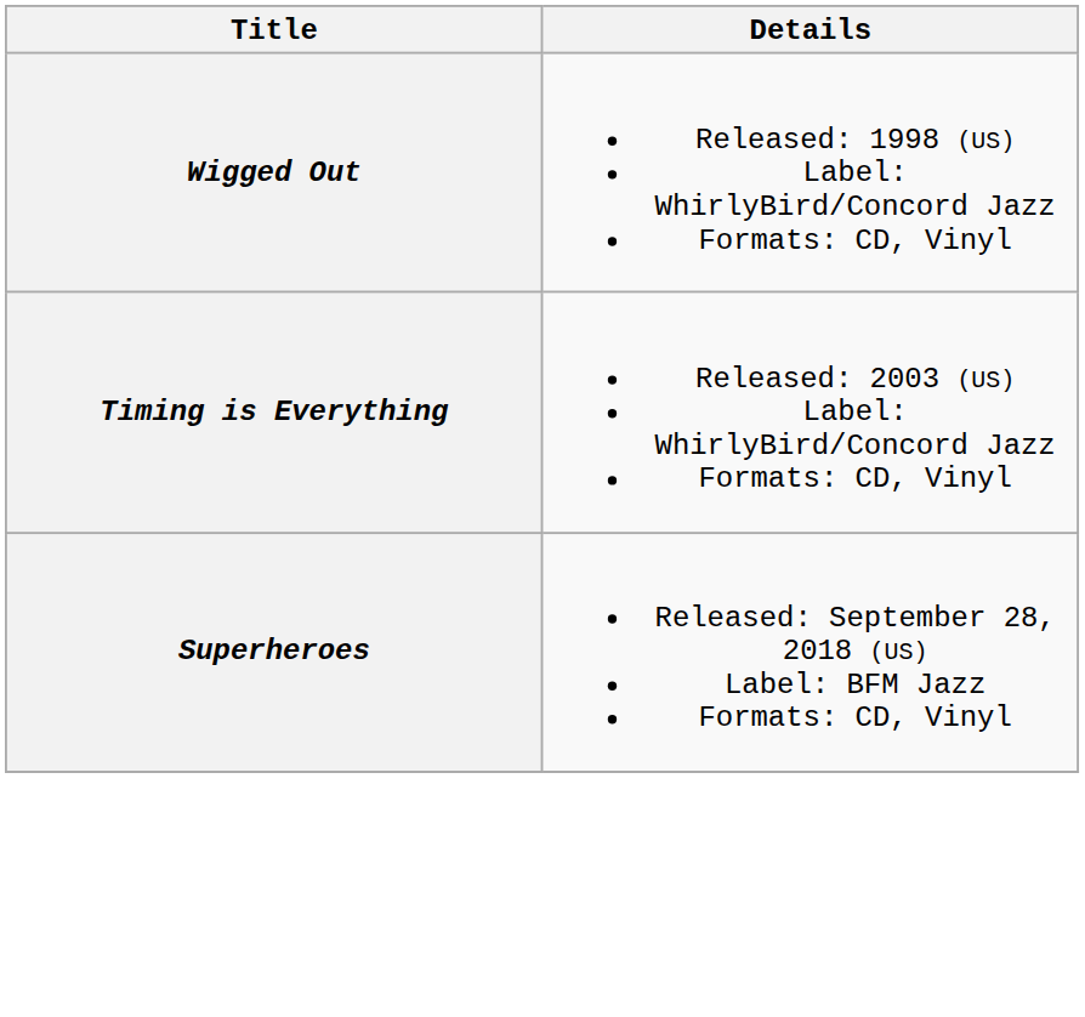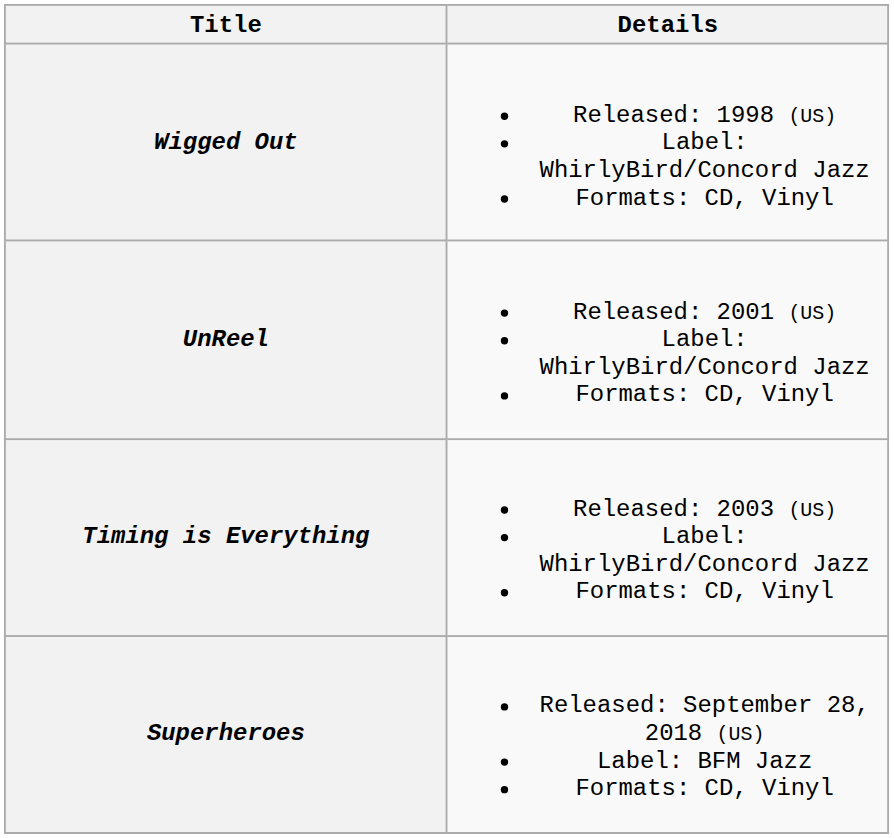 <table class="wikitable plainrowheaders" style="text-align:center;">
 <tr>
 <th scope="col" style="width:18em;">Title</th>
 <th scope="col" style="width:18em;">Details</th>
 </tr>
 <tr>
 <th scope="row"><em>Wigged Out</em></th>
 <td><br><ul><li>Released: 1998 <small>(US)</small></li><li>Label: WhirlyBird/Concord Jazz</li><li>Formats: CD, Vinyl</li></ul></td>
+</tr>
+<tr>
+<th scope="row"><em>UnReel</em></th>
+<td><br><ul><li>Released: 2001 <small>(US)</small></li><li>Label: WhirlyBird/Concord Jazz</li><li>Formats: CD, Vinyl</li></ul></td>
 </tr>
 <tr>
 <th scope="row"><em>Timing is Everything</em></th>
 <td><br><ul><li>Released: 2003 <small>(US)</small></li><li>Label: WhirlyBird/Concord Jazz</li><li>Formats: CD, Vinyl</li></ul></td>
 </tr>
 <tr>
 <th scope="row"><em>Superheroes</em></th>
 <td><br><ul><li>Released: September 28, 2018 <small>(US)</small></li><li>Label: BFM Jazz</li><li>Formats: CD, Vinyl</li></ul></td>
 </tr>
 <tr>
 </tr>
 </table>
